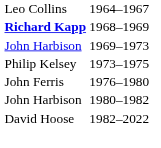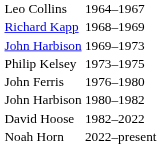 <table>
 <tr>
 <td>Leo Collins</td>
 <td>1964–1967</td>
 </tr>
 <tr>
-<td><strong><a href='#'>Richard Kapp</a></strong></td>
+<td><a href='#'>Richard Kapp</a></td>
 <td>1968–1969</td>
 </tr>
 <tr>
 <td><a href='#'>John Harbison</a></td>
 <td>1969–1973</td>
 </tr>
 <tr>
 <td>Philip Kelsey</td>
 <td>1973–1975</td>
 </tr>
 <tr>
 <td>John Ferris</td>
 <td>1976–1980</td>
 </tr>
 <tr>
 <td>John Harbison</td>
 <td>1980–1982</td>
 </tr>
 <tr>
 <td>David Hoose</td>
 <td>1982–2022</td>
 </tr>
+<tr>
+<td>Noah Horn</td>
+<td>2022–present</td>
+</tr>
 </table>
